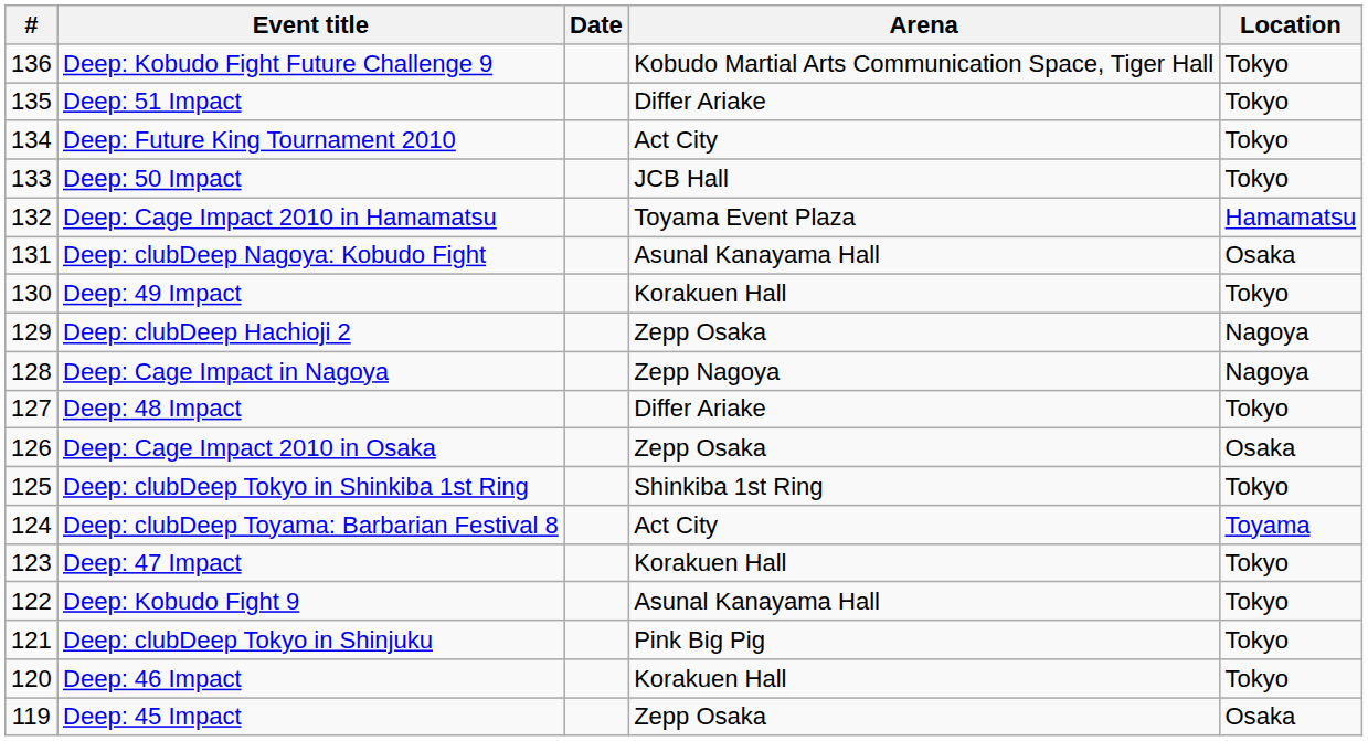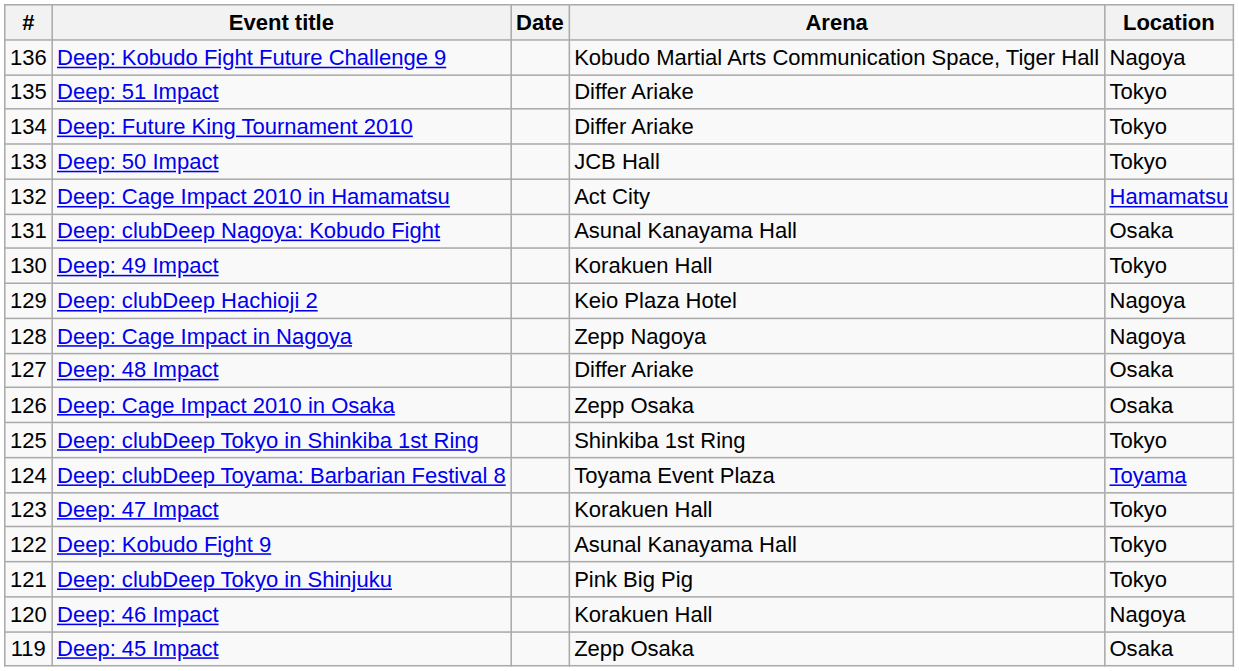 <table class="sortable wikitable succession-box" style="font-size:90%;">
 <tr>
 <th scope="col">#</th>
 <th scope="col">Event title</th>
 <th scope="col">Date</th>
 <th scope="col">Arena</th>
 <th scope="col">Location</th>
 </tr>
 <tr>
 <td align=center>136</td>
 <td><a href='#'>Deep: Kobudo Fight Future Challenge 9</a></td>
 <td></td>
 <td>Kobudo Martial Arts Communication Space, Tiger Hall</td>
-<td>Tokyo</td>
+<td>Nagoya</td>
 </tr>
 <tr>
 <td align=center>135</td>
 <td><a href='#'>Deep: 51 Impact</a></td>
 <td></td>
 <td>Differ Ariake</td>
 <td>Tokyo</td>
 </tr>
 <tr>
 <td align=center>134</td>
 <td><a href='#'>Deep: Future King Tournament 2010</a></td>
 <td></td>
-<td>Act City</td>
+<td>Differ Ariake</td>
 <td>Tokyo</td>
 </tr>
 <tr>
 <td align=center>133</td>
 <td><a href='#'>Deep: 50 Impact</a></td>
 <td></td>
 <td>JCB Hall</td>
 <td>Tokyo</td>
 </tr>
 <tr>
 <td align=center>132</td>
 <td><a href='#'>Deep: Cage Impact 2010 in Hamamatsu</a></td>
 <td></td>
-<td>Toyama Event Plaza</td>
+<td>Act City</td>
 <td><a href='#'>Hamamatsu</a></td>
 </tr>
 <tr>
 <td align=center>131</td>
 <td><a href='#'>Deep: clubDeep Nagoya: Kobudo Fight</a></td>
 <td></td>
 <td>Asunal Kanayama Hall</td>
 <td>Osaka</td>
 </tr>
 <tr>
 <td align=center>130</td>
 <td><a href='#'>Deep: 49 Impact</a></td>
 <td></td>
 <td>Korakuen Hall</td>
 <td>Tokyo</td>
 </tr>
 <tr>
 <td align=center>129</td>
 <td><a href='#'>Deep: clubDeep Hachioji 2</a></td>
 <td></td>
-<td>Zepp Osaka</td>
+<td>Keio Plaza Hotel</td>
 <td>Nagoya</td>
 </tr>
 <tr>
 <td align=center>128</td>
 <td><a href='#'>Deep: Cage Impact in Nagoya</a></td>
 <td></td>
 <td>Zepp Nagoya</td>
 <td>Nagoya</td>
 </tr>
 <tr>
 <td align=center>127</td>
 <td><a href='#'>Deep: 48 Impact</a></td>
 <td></td>
 <td>Differ Ariake</td>
-<td>Tokyo</td>
+<td>Osaka</td>
 </tr>
 <tr>
 <td align=center>126</td>
 <td><a href='#'>Deep: Cage Impact 2010 in Osaka</a></td>
 <td></td>
 <td>Zepp Osaka</td>
 <td>Osaka</td>
 </tr>
 <tr>
 <td align=center>125</td>
 <td><a href='#'>Deep: clubDeep Tokyo in Shinkiba 1st Ring</a></td>
 <td></td>
 <td>Shinkiba 1st Ring</td>
 <td>Tokyo</td>
 </tr>
 <tr>
 <td align=center>124</td>
 <td><a href='#'>Deep: clubDeep Toyama: Barbarian Festival 8</a></td>
 <td></td>
-<td>Act City</td>
+<td>Toyama Event Plaza</td>
 <td><a href='#'>Toyama</a></td>
 </tr>
 <tr>
 <td align=center>123</td>
 <td><a href='#'>Deep: 47 Impact</a></td>
 <td></td>
 <td>Korakuen Hall</td>
 <td>Tokyo</td>
 </tr>
 <tr>
 <td align=center>122</td>
 <td><a href='#'>Deep: Kobudo Fight 9</a></td>
 <td></td>
 <td>Asunal Kanayama Hall</td>
 <td>Tokyo</td>
 </tr>
 <tr>
 <td align=center>121</td>
 <td><a href='#'>Deep: clubDeep Tokyo in Shinjuku</a></td>
 <td></td>
 <td>Pink Big Pig</td>
 <td>Tokyo</td>
 </tr>
 <tr>
 <td align=center>120</td>
 <td><a href='#'>Deep: 46 Impact</a></td>
 <td></td>
 <td>Korakuen Hall</td>
-<td>Tokyo</td>
+<td>Nagoya</td>
 </tr>
 <tr>
 <td align=center>119</td>
 <td><a href='#'>Deep: 45 Impact</a></td>
 <td></td>
 <td>Zepp Osaka</td>
 <td>Osaka</td>
 </tr>
 </table>
